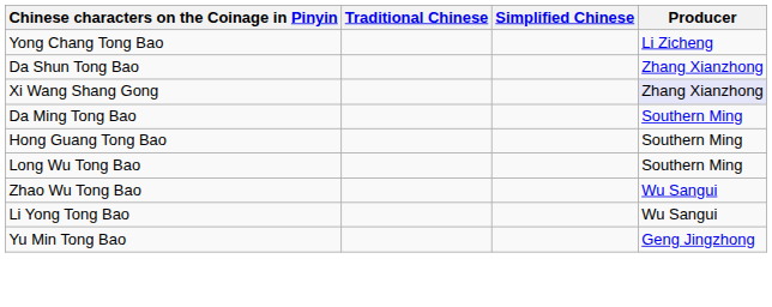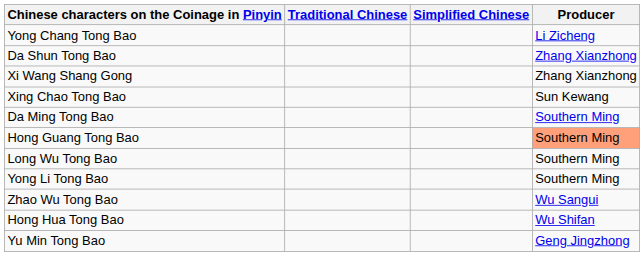 <table class="wikitable">
 <tr>
 <th>Chinese characters on the Coinage in <a href='#'>Pinyin</a></th>
 <th><a href='#'>Traditional Chinese</a></th>
 <th><a href='#'>Simplified Chinese</a></th>
 <th>Producer</th>
 </tr>
 <tr>
 <td>Yong Chang Tong Bao</td>
 <td></td>
 <td></td>
 <td><a href='#'>Li Zicheng</a></td>
 </tr>
 <tr>
 <td>Da Shun Tong Bao</td>
 <td></td>
 <td></td>
 <td><a href='#'>Zhang Xianzhong</a></td>
 </tr>
 <tr>
 <td>Xi Wang Shang Gong</td>
 <td></td>
 <td></td>
-<td style="background: lavender;">Zhang Xianzhong</td>
+<td>Zhang Xianzhong</td>
+</tr>
+<tr>
+<td>Xing Chao Tong Bao</td>
+<td></td>
+<td></td>
+<td>Sun Kewang</td>
 </tr>
 <tr>
 <td>Da Ming Tong Bao</td>
 <td></td>
 <td></td>
 <td><a href='#'>Southern Ming</a></td>
 </tr>
 <tr>
 <td>Hong Guang Tong Bao</td>
 <td></td>
 <td></td>
+<td style="background: lightsalmon;">Southern Ming</td>
+</tr>
+<tr>
+<td>Long Wu Tong Bao</td>
+<td></td>
+<td></td>
 <td>Southern Ming</td>
 </tr>
 <tr>
-<td>Long Wu Tong Bao</td>
+<td>Yong Li Tong Bao</td>
 <td></td>
 <td></td>
 <td>Southern Ming</td>
 </tr>
 <tr>
 <td>Zhao Wu Tong Bao</td>
 <td></td>
 <td></td>
 <td><a href='#'>Wu Sangui</a></td>
 </tr>
 <tr>
-<td>Li Yong Tong Bao</td>
+<td>Hong Hua Tong Bao</td>
 <td></td>
 <td></td>
-<td>Wu Sangui</td>
+<td><a href='#'>Wu Shifan</a></td>
 </tr>
 <tr>
 <td>Yu Min Tong Bao</td>
 <td></td>
 <td></td>
 <td><a href='#'>Geng Jingzhong</a></td>
 </tr>
 </table>
